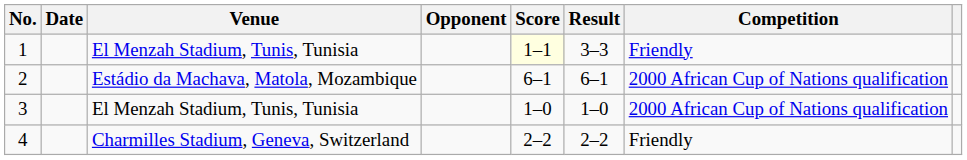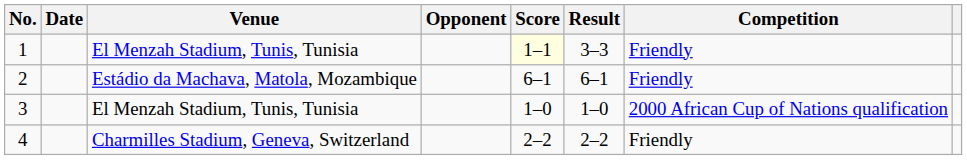 <table class="wikitable sortable">
 <tr>
 <th scope="col">No.</th>
 <th scope="col">Date</th>
 <th scope="col">Venue</th>
 <th scope="col">Opponent</th>
 <th scope="col">Score</th>
 <th scope="col">Result</th>
 <th scope="col">Competition</th>
 <th scope="col" class="unsortable"></th>
 </tr>
 <tr>
 <td style="text-align:center">1</td>
 <td></td>
 <td><a href='#'>El Menzah Stadium</a>, <a href='#'>Tunis</a>, Tunisia</td>
 <td></td>
 <td style="background: lightyellow; text-align:center">1–1</td>
 <td style="text-align:center">3–3</td>
 <td><a href='#'>Friendly</a></td>
 <td></td>
 </tr>
 <tr>
 <td style="text-align:center">2</td>
 <td></td>
 <td><a href='#'>Estádio da Machava</a>, <a href='#'>Matola</a>, Mozambique</td>
 <td></td>
 <td style="text-align:center">6–1</td>
 <td style="text-align:center">6–1</td>
-<td><a href='#'>2000 African Cup of Nations qualification</a></td>
+<td><a href='#'>Friendly</a></td>
 <td></td>
 </tr>
 <tr>
 <td style="text-align:center">3</td>
 <td></td>
 <td>El Menzah Stadium, Tunis, Tunisia</td>
 <td></td>
 <td style="text-align:center">1–0</td>
 <td style="text-align:center">1–0</td>
 <td><a href='#'>2000 African Cup of Nations qualification</a></td>
 <td></td>
 </tr>
 <tr>
 <td style="text-align:center">4</td>
 <td></td>
 <td><a href='#'>Charmilles Stadium</a>, <a href='#'>Geneva</a>, Switzerland</td>
 <td></td>
 <td style="text-align:center">2–2</td>
 <td style="text-align:center">2–2</td>
 <td>Friendly</td>
 <td></td>
 </tr>
 </table>
